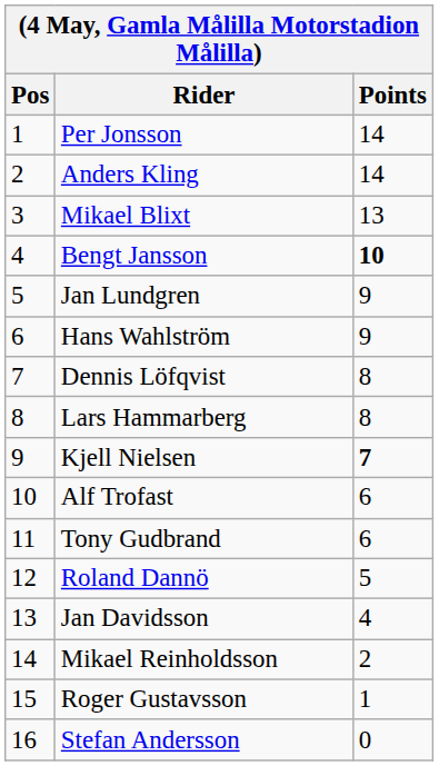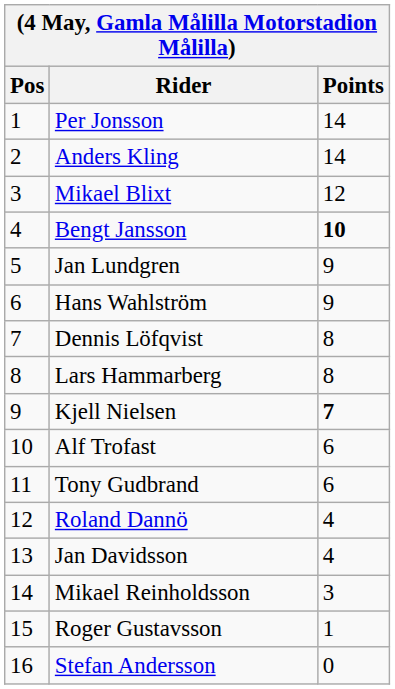 <table class="wikitable">
 <tr>
 <th colspan="6">(4 May, <a href='#'>Gamla Målilla Motorstadion</a><br> <a href='#'>Målilla</a>)</th>
 </tr>
 <tr>
 <th width=20>Pos</th>
 <th width=180>Rider</th>
 <th width=40>Points</th>
 </tr>
 <tr>
 <td>1</td>
 <td style="text-align:left;"><a href='#'>Per Jonsson</a></td>
 <td>14</td>
 </tr>
 <tr>
 <td>2</td>
 <td style="text-align:left;"><a href='#'>Anders Kling</a></td>
 <td>14</td>
 </tr>
 <tr>
 <td>3</td>
 <td style="text-align:left;"><a href='#'>Mikael Blixt</a></td>
-<td>13</td>
+<td>12</td>
 </tr>
 <tr>
 <td>4</td>
 <td style="text-align:left;"><a href='#'>Bengt Jansson</a></td>
 <td><strong>10</strong></td>
 </tr>
 <tr>
 <td>5</td>
 <td style="text-align:left;">Jan Lundgren</td>
 <td>9</td>
 </tr>
 <tr>
 <td>6</td>
 <td style="text-align:left;">Hans Wahlström</td>
 <td>9</td>
 </tr>
 <tr>
 <td>7</td>
 <td style="text-align:left;">Dennis Löfqvist</td>
 <td>8</td>
 </tr>
 <tr>
 <td>8</td>
 <td style="text-align:left;">Lars Hammarberg</td>
 <td>8</td>
 </tr>
 <tr>
 <td>9</td>
 <td style="text-align:left;">Kjell Nielsen</td>
 <td><strong>7</strong></td>
 </tr>
 <tr>
 <td>10</td>
 <td style="text-align:left;">Alf Trofast</td>
 <td>6</td>
 </tr>
 <tr>
 <td>11</td>
 <td style="text-align:left;">Tony Gudbrand</td>
 <td>6</td>
 </tr>
 <tr>
 <td>12</td>
 <td style="text-align:left;"><a href='#'>Roland Dannö</a></td>
-<td>5</td>
+<td>4</td>
 </tr>
 <tr>
 <td>13</td>
 <td style="text-align:left;">Jan Davidsson</td>
 <td>4</td>
 </tr>
 <tr>
 <td>14</td>
 <td style="text-align:left;">Mikael Reinholdsson</td>
-<td>2</td>
+<td>3</td>
 </tr>
 <tr>
 <td>15</td>
 <td style="text-align:left;">Roger Gustavsson</td>
 <td>1</td>
 </tr>
 <tr>
 <td>16</td>
 <td style="text-align:left;"><a href='#'>Stefan Andersson</a></td>
 <td>0</td>
 </tr>
 </table>
